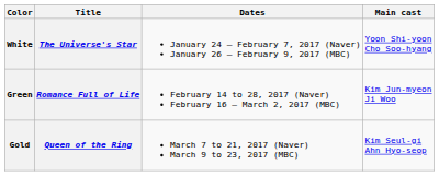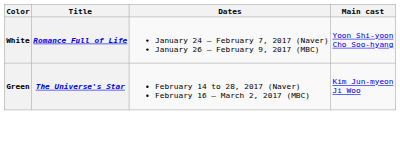 <table class="wikitable">
 <tr>
 <th>Color</th>
 <th>Title</th>
 <th>Dates</th>
 <th>Main cast</th>
 </tr>
 <tr>
 <th>White</th>
-<th><em><a href='#'>The Universe's Star</a></em></th>
+<th><em><a href='#'>Romance Full of Life</a></em></th>
 <td><br><ul><li>January 24 – February 7, 2017 (Naver)</li><li>January 26 – February 9, 2017 (MBC)</li></ul></td>
 <td><a href='#'>Yoon Shi-yoon</a><br><a href='#'>Cho Soo-hyang</a></td>
 </tr>
 <tr>
 <th>Green</th>
-<th><em><a href='#'>Romance Full of Life</a></em></th>
+<th><em><a href='#'>The Universe's Star</a></em></th>
 <td><br><ul><li>February 14 to 28, 2017 (Naver)</li><li>February 16 – March 2, 2017 (MBC)</li></ul></td>
 <td><a href='#'>Kim Jun-myeon</a><br><a href='#'>Ji Woo</a></td>
 </tr>
-<tr>
-<th>Gold</th>
-<th><a href='#'><em>Queen of the Ring</em></a></th>
-<td><br><ul><li>March 7 to 21, 2017 (Naver)</li><li>March 9 to 23, 2017 (MBC)</li></ul></td>
-<td><a href='#'>Kim Seul-gi</a><br><a href='#'>Ahn Hyo-seop</a></td>
-</tr>
 </table>
